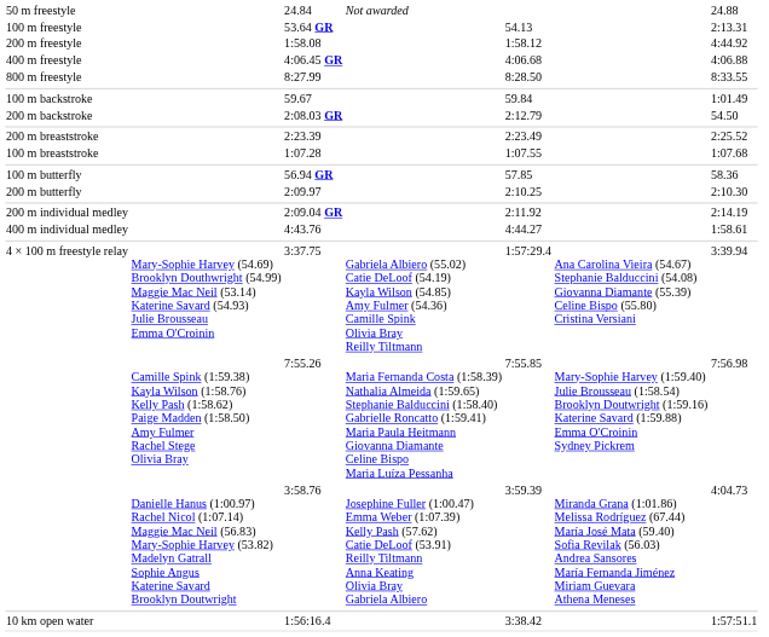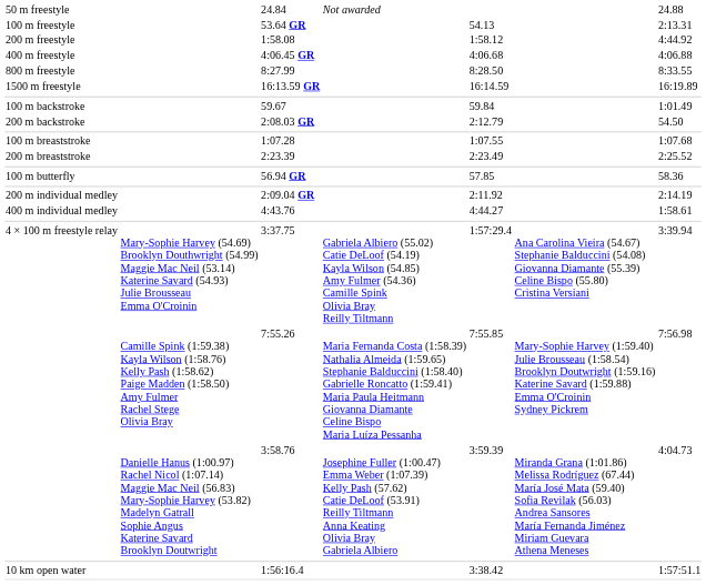 <table>
 <tr>
 <td rowspan=2>50 m freestyle<br></td>
 <td></td>
 <td rowspan=2>24.84</td>
 <td colspan=2 rowspan=2><em>Not awarded</em></td>
 <td rowspan=2></td>
 <td rowspan=2>24.88</td>
 </tr>
 <tr>
 <td></td>
 </tr>
 <tr>
 <td>100 m freestyle<br></td>
 <td></td>
 <td>53.64 <strong><a href='#'>GR</a></strong></td>
 <td></td>
 <td>54.13</td>
 <td></td>
 <td>2:13.31</td>
 </tr>
 <tr>
 <td>200 m freestyle<br></td>
 <td></td>
 <td>1:58.08</td>
 <td></td>
 <td>1:58.12</td>
 <td></td>
 <td>4:44.92</td>
 </tr>
 <tr>
 <td>400 m freestyle<br></td>
 <td></td>
 <td>4:06.45 <strong><a href='#'>GR</a></strong></td>
 <td></td>
 <td>4:06.68</td>
 <td></td>
 <td>4:06.88</td>
 </tr>
 <tr>
 <td>800 m freestyle<br></td>
 <td></td>
 <td>8:27.99</td>
 <td></td>
 <td>8:28.50</td>
 <td></td>
 <td>8:33.55</td>
 </tr>
 <tr>
+<td>1500 m freestyle<br></td>
+<td></td>
+<td>16:13.59 <strong><a href='#'>GR</a></strong></td>
+<td></td>
+<td>16:14.59</td>
+<td></td>
+<td>16:19.89</td>
+</tr>
+<tr>
 </tr>
 <tr bgcolor=#ddd>
 <td colspan=7></td>
 </tr>
 <tr>
 <td>100 m backstroke<br></td>
 <td></td>
 <td>59.67</td>
 <td></td>
 <td>59.84</td>
 <td></td>
 <td>1:01.49</td>
 </tr>
 <tr>
 <td>200 m backstroke<br></td>
 <td></td>
 <td>2:08.03 <strong><a href='#'>GR</a></strong></td>
 <td></td>
 <td>2:12.79</td>
 <td></td>
 <td>54.50</td>
 </tr>
 <tr>
 </tr>
 <tr bgcolor=#ddd>
 <td colspan=7></td>
 </tr>
 <tr>
+<td>100 m breaststroke<br></td>
+<td></td>
+<td>1:07.28</td>
+<td></td>
+<td>1:07.55</td>
+<td></td>
+<td>1:07.68</td>
+</tr>
+<tr>
 <td>200 m breaststroke<br></td>
 <td></td>
 <td>2:23.39</td>
 <td></td>
 <td>2:23.49</td>
 <td></td>
 <td>2:25.52</td>
-</tr>
-<tr>
-<td>100 m breaststroke<br></td>
-<td></td>
-<td>1:07.28</td>
-<td></td>
-<td>1:07.55</td>
-<td></td>
-<td>1:07.68</td>
 </tr>
 <tr>
 </tr>
 <tr bgcolor=#ddd>
 <td colspan=7></td>
 </tr>
 <tr>
 <td>100 m butterfly<br></td>
 <td></td>
 <td>56.94 <strong><a href='#'>GR</a></strong></td>
 <td></td>
 <td>57.85</td>
 <td></td>
 <td>58.36</td>
-</tr>
-<tr>
-<td>200 m butterfly<br></td>
-<td></td>
-<td>2:09.97</td>
-<td></td>
-<td>2:10.25</td>
-<td></td>
-<td>2:10.30</td>
 </tr>
 <tr>
 </tr>
 <tr bgcolor=#ddd>
 <td colspan=7></td>
 </tr>
 <tr>
 <td>200 m individual medley<br></td>
 <td></td>
 <td>2:09.04 <strong><a href='#'>GR</a></strong></td>
 <td></td>
 <td>2:11.92</td>
 <td></td>
 <td>2:14.19</td>
 </tr>
 <tr>
 <td>400 m individual medley<br></td>
 <td></td>
 <td>4:43.76</td>
 <td></td>
 <td>4:44.27</td>
 <td></td>
 <td>1:58.61</td>
 </tr>
 <tr>
 </tr>
 <tr bgcolor=#ddd>
 <td colspan=7></td>
 </tr>
 <tr valign="top">
 <td>4 × 100 m freestyle relay<br></td>
 <td><br><a href='#'>Mary-Sophie Harvey</a> (54.69)<br><a href='#'>Brooklyn Douthwright</a> (54.99)<br><a href='#'>Maggie Mac Neil</a> (53.14)<br><a href='#'>Katerine Savard</a> (54.93)<br><a href='#'>Julie Brousseau</a><br><a href='#'>Emma O'Croinin</a></td>
 <td>3:37.75</td>
 <td><br><a href='#'>Gabriela Albiero</a> (55.02)<br><a href='#'>Catie DeLoof</a> (54.19)<br><a href='#'>Kayla Wilson</a> (54.85)<br><a href='#'>Amy Fulmer</a> (54.36)<br><a href='#'>Camille Spink</a><br><a href='#'>Olivia Bray</a><br><a href='#'>Reilly Tiltmann</a></td>
 <td>1:57:29.4</td>
 <td><br><a href='#'>Ana Carolina Vieira</a> (54.67)<br><a href='#'>Stephanie Balduccini</a> (54.08)<br><a href='#'>Giovanna Diamante</a> (55.39)<br><a href='#'>Celine Bispo</a> (55.80)<br><a href='#'>Cristina Versiani</a></td>
 <td>3:39.94</td>
 </tr>
 <tr valign="top">
 <td><br></td>
 <td><br><a href='#'>Camille Spink</a> (1:59.38)<br><a href='#'>Kayla Wilson</a> (1:58.76)<br><a href='#'>Kelly Pash</a> (1:58.62)<br><a href='#'>Paige Madden</a> (1:58.50)<br><a href='#'>Amy Fulmer</a><br><a href='#'>Rachel Stege</a><br><a href='#'>Olivia Bray</a></td>
 <td>7:55.26</td>
 <td><br><a href='#'>Maria Fernanda Costa</a> (1:58.39)<br><a href='#'>Nathalia Almeida</a> (1:59.65)<br><a href='#'>Stephanie Balduccini</a> (1:58.40)<br><a href='#'>Gabrielle Roncatto</a> (1:59.41)<br><a href='#'>Maria Paula Heitmann</a><br><a href='#'>Giovanna Diamante</a><br><a href='#'>Celine Bispo</a><br><a href='#'>Maria Luíza Pessanha</a></td>
 <td>7:55.85</td>
 <td><br><a href='#'>Mary-Sophie Harvey</a> (1:59.40)<br><a href='#'>Julie Brousseau</a> (1:58.54)<br><a href='#'>Brooklyn Doutwright</a> (1:59.16)<br><a href='#'>Katerine Savard</a> (1:59.88)<br><a href='#'>Emma O'Croinin</a><br><a href='#'>Sydney Pickrem</a></td>
 <td>7:56.98</td>
 </tr>
 <tr valign="top">
 <td><br></td>
 <td><br><a href='#'>Danielle Hanus</a> (1:00.97)<br><a href='#'>Rachel Nicol</a> (1:07.14)<br><a href='#'>Maggie Mac Neil</a> (56.83)<br><a href='#'>Mary-Sophie Harvey</a> (53.82)<br><a href='#'>Madelyn Gatrall</a><br><a href='#'>Sophie Angus</a><br><a href='#'>Katerine Savard</a><br><a href='#'>Brooklyn Doutwright</a></td>
 <td>3:58.76</td>
 <td><br><a href='#'>Josephine Fuller</a> (1:00.47)<br><a href='#'>Emma Weber</a> (1:07.39)<br><a href='#'>Kelly Pash</a> (57.62)<br><a href='#'>Catie DeLoof</a> (53.91)<br><a href='#'>Reilly Tiltmann</a><br><a href='#'>Anna Keating</a><br><a href='#'>Olivia Bray</a><br><a href='#'>Gabriela Albiero</a></td>
 <td>3:59.39</td>
 <td><br><a href='#'>Miranda Grana</a> (1:01.86)<br><a href='#'>Melissa Rodríguez</a> (67.44)<br><a href='#'>María José Mata</a> (59.40)<br><a href='#'>Sofia Revilak</a> (56.03)<br><a href='#'>Andrea Sansores</a><br><a href='#'>María Fernanda Jiménez</a><br><a href='#'>Miriam Guevara</a><br><a href='#'>Athena Meneses</a></td>
 <td>4:04.73</td>
 </tr>
 <tr>
 </tr>
 <tr bgcolor=#ddd>
 <td colspan=7></td>
 </tr>
 <tr>
 <td>10 km open water<br></td>
 <td></td>
 <td>1:56:16.4</td>
 <td></td>
 <td>3:38.42</td>
 <td></td>
 <td>1:57:51.1</td>
 </tr>
 <tr bgcolor= e8e8e8>
 <td colspan=7></td>
 </tr>
 </table>
